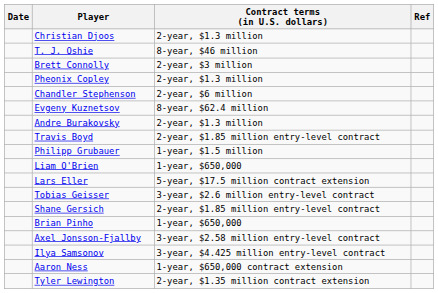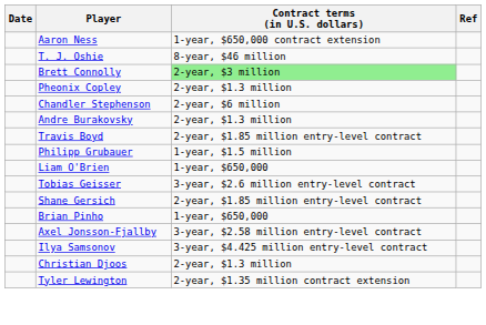 <table class="wikitable" style="width:50%;">
 <tr style="background:#ddd; text-align:center;">
 <th>Date</th>
 <th>Player</th>
 <th>Contract terms<br>(in U.S. dollars)</th>
 <th>Ref</th>
 </tr>
 <tr>
 <td></td>
-<td><a href='#'>Christian Djoos</a></td>
-<td>2-year, $1.3 million</td>
+<td><a href='#'>Aaron Ness</a></td>
+<td>1-year, $650,000 contract extension</td>
 <td></td>
 </tr>
 <tr>
 <td></td>
 <td><a href='#'>T. J. Oshie</a></td>
 <td>8-year, $46 million</td>
 <td></td>
 </tr>
 <tr>
 <td></td>
 <td><a href='#'>Brett Connolly</a></td>
-<td>2-year, $3 million</td>
+<td style="background: lightgreen;">2-year, $3 million</td>
 <td></td>
 </tr>
 <tr>
 <td></td>
 <td><a href='#'>Pheonix Copley</a></td>
 <td>2-year, $1.3 million</td>
 <td></td>
 </tr>
 <tr>
 <td></td>
 <td><a href='#'>Chandler Stephenson</a></td>
 <td>2-year, $6 million</td>
-<td></td>
-</tr>
-<tr>
-<td></td>
-<td><a href='#'>Evgeny Kuznetsov</a></td>
-<td>8-year, $62.4 million</td>
 <td></td>
 </tr>
 <tr>
 <td></td>
 <td><a href='#'>Andre Burakovsky</a></td>
 <td>2-year, $1.3 million</td>
 <td></td>
 </tr>
 <tr>
 <td></td>
 <td><a href='#'>Travis Boyd</a></td>
 <td>2-year, $1.85 million entry-level contract</td>
 <td></td>
 </tr>
 <tr>
 <td></td>
 <td><a href='#'>Philipp Grubauer</a></td>
 <td>1-year, $1.5 million</td>
 <td></td>
 </tr>
 <tr>
 <td></td>
 <td><a href='#'>Liam O'Brien</a></td>
 <td>1-year, $650,000</td>
-<td></td>
-</tr>
-<tr>
-<td></td>
-<td><a href='#'>Lars Eller</a></td>
-<td>5-year, $17.5 million contract extension</td>
 <td></td>
 </tr>
 <tr>
 <td></td>
 <td><a href='#'>Tobias Geisser</a></td>
 <td>3-year, $2.6 million entry-level contract</td>
 <td></td>
 </tr>
 <tr>
 <td></td>
 <td><a href='#'>Shane Gersich</a></td>
 <td>2-year, $1.85 million entry-level contract</td>
 <td></td>
 </tr>
 <tr>
 <td></td>
 <td><a href='#'>Brian Pinho</a></td>
 <td>1-year, $650,000</td>
 <td></td>
 </tr>
 <tr>
 <td></td>
 <td><a href='#'>Axel Jonsson-Fjallby</a></td>
 <td>3-year, $2.58 million entry-level contract</td>
 <td></td>
 </tr>
 <tr>
 <td></td>
 <td><a href='#'>Ilya Samsonov</a></td>
 <td>3-year, $4.425 million entry-level contract</td>
 <td></td>
 </tr>
 <tr>
 <td></td>
-<td><a href='#'>Aaron Ness</a></td>
-<td>1-year, $650,000 contract extension</td>
+<td><a href='#'>Christian Djoos</a></td>
+<td>2-year, $1.3 million</td>
 <td></td>
 </tr>
 <tr>
 <td></td>
 <td><a href='#'>Tyler Lewington</a></td>
 <td>2-year, $1.35 million contract extension</td>
 <td></td>
 </tr>
 </table>
